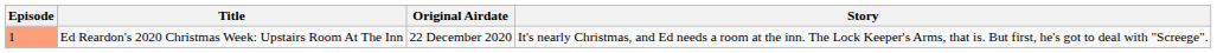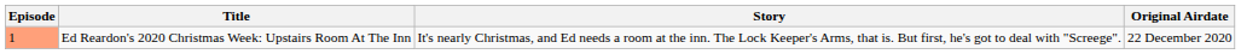 <table class="wikitable">
 <tr>
 <th>Episode</th>
 <th>Title</th>
+<th>Story</th>
 <th>Original Airdate</th>
-<th>Story</th>
 </tr>
 <tr --->
 <td style="background: lightsalmon;">1</td>
 <td>Ed Reardon's 2020 Christmas Week: Upstairs Room At The Inn</td>
+<td>It's nearly Christmas, and Ed needs a room at the inn. The Lock Keeper's Arms, that is. But first, he's got to deal with "Screege".</td>
 <td>22 December 2020</td>
-<td>It's nearly Christmas, and Ed needs a room at the inn. The Lock Keeper's Arms, that is. But first, he's got to deal with "Screege".</td>
 </tr>
 </table>
